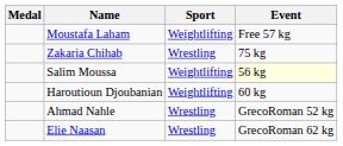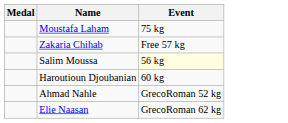 <table class="wikitable sortable">
 <tr>
 <th>Medal</th>
 <th>Name</th>
-<th>Sport</th>
 <th>Event</th>
 </tr>
 <tr>
 <td></td>
 <td><a href='#'>Moustafa Laham</a></td>
-<td> <a href='#'>Weightlifting</a></td>
+<td>75 kg</td>
+</tr>
+<tr>
+<td></td>
+<td><a href='#'>Zakaria Chihab</a></td>
 <td>Free 57 kg</td>
 </tr>
 <tr>
 <td></td>
-<td><a href='#'>Zakaria Chihab</a></td>
-<td> <a href='#'>Wrestling</a></td>
-<td>75 kg</td>
-</tr>
-<tr>
-<td></td>
 <td>Salim Moussa</td>
-<td> <a href='#'>Weightlifting</a></td>
 <td style="background: lightyellow;">56 kg</td>
 </tr>
 <tr>
 <td></td>
 <td>Haroutioun Djoubanian</td>
-<td> <a href='#'>Weightlifting</a></td>
 <td>60 kg</td>
 </tr>
 <tr>
 <td></td>
 <td>Ahmad Nahle</td>
-<td> <a href='#'>Wrestling</a></td>
 <td>GrecoRoman 52 kg</td>
 </tr>
 <tr>
 <td></td>
 <td><a href='#'>Elie Naasan</a></td>
-<td> <a href='#'>Wrestling</a></td>
 <td>GrecoRoman 62 kg</td>
 </tr>
 </table>
